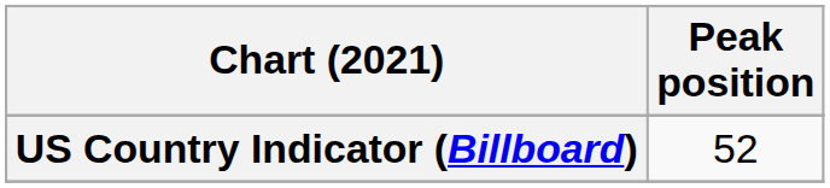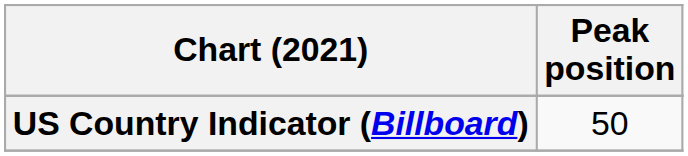 <table class="wikitable sortable plainrowheaders" style="text-align:center;">
 <tr>
 <th>Chart (2021)</th>
 <th>Peak<br>position</th>
 </tr>
 <tr>
 </tr>
 <tr>
 </tr>
 <tr>
 <th scope="row">US Country Indicator (<a href='#'><em>Billboard</em></a>)</th>
-<td style="text-align:center;">52</td>
+<td style="text-align:center;">50</td>
 </tr>
 <tr>
 </tr>
 </table>
